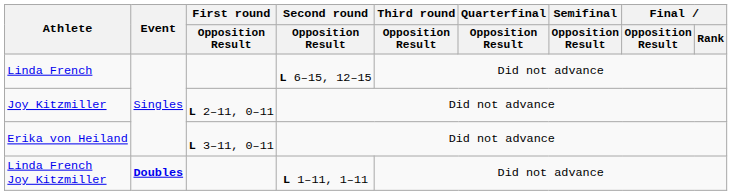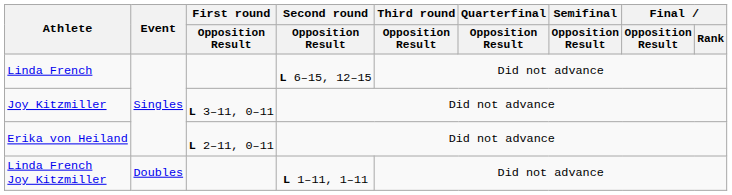 <table class=wikitable style=font-size:90%;text-align:center>
 <tr>
 <th rowspan=2>Athlete</th>
 <th rowspan=2>Event</th>
 <th>First round</th>
 <th>Second round</th>
 <th>Third round</th>
 <th>Quarterfinal</th>
 <th>Semifinal</th>
 <th colspan=2>Final / </th>
 </tr>
 <tr style=font-size:95%>
 <th>Opposition<br>Result</th>
 <th>Opposition<br>Result</th>
 <th>Opposition<br>Result</th>
 <th>Opposition<br>Result</th>
 <th>Opposition<br>Result</th>
 <th>Opposition<br>Result</th>
 <th>Rank</th>
 </tr>
 <tr>
 <td align=left><a href='#'>Linda French</a></td>
 <td align=left rowspan=3><a href='#'>Singles</a></td>
 <td></td>
 <td><br><strong>L</strong> 6–15, 12–15</td>
 <td colspan=5>Did not advance</td>
 </tr>
 <tr>
 <td align=left><a href='#'>Joy Kitzmiller</a></td>
+<td><br><strong>L</strong> 3–11, 0–11</td>
+<td colspan=6>Did not advance</td>
+</tr>
+<tr>
+<td align=left><a href='#'>Erika von Heiland</a></td>
 <td><br><strong>L</strong> 2–11, 0–11</td>
 <td colspan=6>Did not advance</td>
 </tr>
 <tr>
-<td align=left><a href='#'>Erika von Heiland</a></td>
-<td><br><strong>L</strong> 3–11, 0–11</td>
-<td colspan=6>Did not advance</td>
-</tr>
-<tr>
 <td align=left><a href='#'>Linda French</a><br><a href='#'>Joy Kitzmiller</a></td>
-<td align=left><strong><a href='#'>Doubles</a></strong></td>
+<td align=left><a href='#'>Doubles</a></td>
 <td></td>
 <td><br><strong>L</strong> 1–11, 1–11</td>
 <td colspan=5>Did not advance</td>
 </tr>
 </table>
